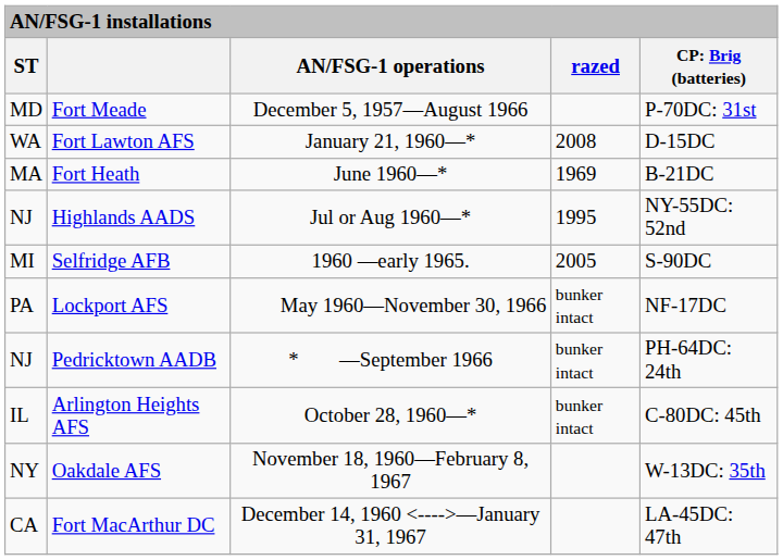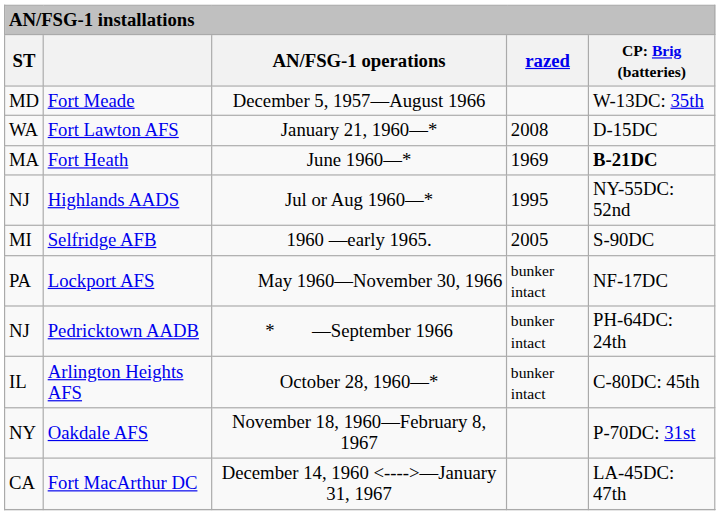 <table class="wikitable" align="right">
 <tr>
 <td colspan="6" style="background:silver;"><strong>AN/FSG-1 installations</strong></td>
 </tr>
 <tr>
 <th>ST</th>
 <th> </th>
 <th>AN/FSG-1 operations</th>
 <th><a href='#'>razed</a></th>
 <th align=left><small>CP: <a href='#'>Brig</a> (batteries)</small></th>
 </tr>
 <tr>
 <td>MD</td>
 <td><a href='#'>Fort Meade</a> </td>
 <td align=center>December 5, 1957—August 1966</td>
 <td><small></small></td>
-<td>P-70DC: <a href='#'>31st</a>  </td>
+<td>W-13DC: <a href='#'>35th</a></td>
 </tr>
 <tr>
 <td>WA</td>
 <td><a href='#'>Fort Lawton AFS</a></td>
 <td align=center>January 21, 1960—*</td>
 <td>2008 </td>
 <td>D-15DC </td>
 </tr>
 <tr>
 <td>MA</td>
 <td><a href='#'>Fort Heath</a> </td>
 <td align=center>June 1960—*</td>
 <td>1969</td>
-<td>B-21DC </td>
+<td><strong>B-21DC </strong></td>
 </tr>
 <tr>
 <td>NJ</td>
 <td><a href='#'>Highlands AADS</a> </td>
 <td align=center>Jul or Aug 1960—*</td>
 <td>1995</td>
 <td>NY-55DC: 52nd</td>
 </tr>
 <tr>
 <td>MI</td>
 <td><a href='#'>Selfridge AFB</a> </td>
 <td align=center> 1960  —early 1965.</td>
 <td>2005</td>
 <td>S-90DC</td>
 </tr>
 <tr>
 <td>PA</td>
 <td><a href='#'>Lockport AFS</a> </td>
 <td align=right>May 1960—November 30, 1966</td>
 <td><small>bunker intact</small></td>
 <td>NF-17DC</td>
 </tr>
 <tr>
 <td>NJ</td>
 <td><a href='#'>Pedricktown AADB</a> </td>
 <td align=center>*        —September 1966</td>
 <td><small>bunker intact</small></td>
 <td>PH-64DC: 24th</td>
 </tr>
 <tr>
 <td>IL</td>
 <td><a href='#'>Arlington Heights AFS</a> </td>
 <td align=center>October 28, 1960—*</td>
 <td><small>bunker intact</small></td>
 <td>C-80DC: 45th</td>
 </tr>
 <tr>
 <td>NY</td>
 <td><a href='#'>Oakdale AFS</a> </td>
 <td align=center>November 18, 1960—February 8, 1967</td>
 <td></td>
-<td>W-13DC: <a href='#'>35th</a></td>
+<td>P-70DC: <a href='#'>31st</a>  </td>
 </tr>
 <tr>
 <td>CA</td>
 <td><a href='#'>Fort MacArthur DC</a> </td>
 <td align=center>December 14, 1960 <---->—January 31, 1967</td>
 <td></td>
 <td>LA-45DC: 47th  </td>
 </tr>
 <tr>
 </tr>
 </table>
